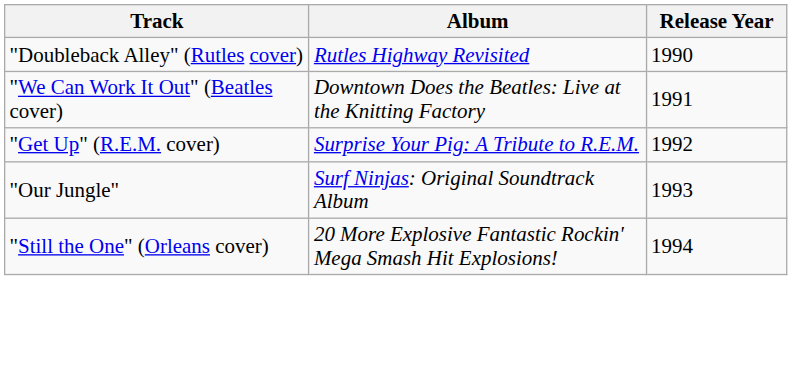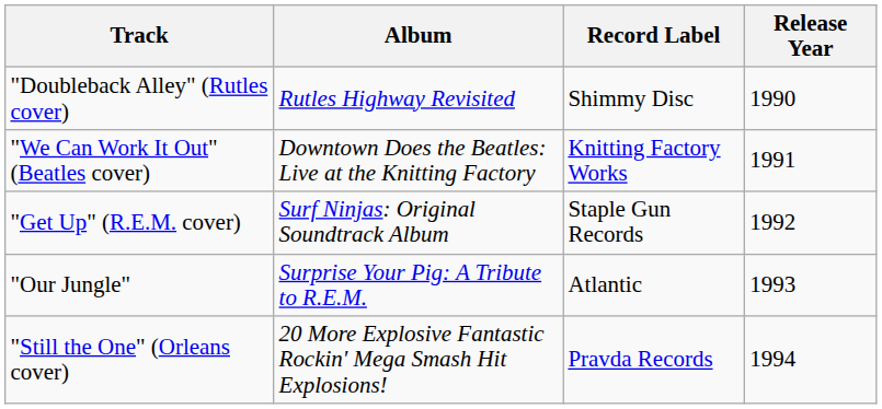 <table class="wikitable">
 <tr>
 <th>Track</th>
 <th>Album</th>
+<th>Record Label</th>
 <th>Release Year</th>
 </tr>
 <tr>
 <td style="width:225px;">"Doubleback Alley" (<a href='#'>Rutles</a> <a href='#'>cover</a>)</td>
 <td style="width:250px;"><em><a href='#'>Rutles Highway Revisited</a></em></td>
+<td style="width:150px;">Shimmy Disc</td>
 <td style="width:100px;">1990</td>
 </tr>
 <tr>
 <td>"<a href='#'>We Can Work It Out</a>" (<a href='#'>Beatles</a> cover)</td>
 <td><em>Downtown Does the Beatles: Live at the Knitting Factory</em></td>
+<td><a href='#'>Knitting Factory Works</a></td>
 <td>1991</td>
 </tr>
 <tr>
 <td>"<a href='#'>Get Up</a>" (<a href='#'>R.E.M.</a> cover)</td>
-<td><em><a href='#'>Surprise Your Pig: A Tribute to R.E.M.</a></em></td>
+<td><em><a href='#'>Surf Ninjas</a>: Original Soundtrack Album</em></td>
+<td>Staple Gun Records</td>
 <td>1992</td>
 </tr>
 <tr>
 <td>"Our Jungle"</td>
-<td><em><a href='#'>Surf Ninjas</a>: Original Soundtrack Album</em></td>
+<td><em><a href='#'>Surprise Your Pig: A Tribute to R.E.M.</a></em></td>
+<td>Atlantic</td>
 <td>1993</td>
 </tr>
 <tr>
 <td>"<a href='#'>Still the One</a>" (<a href='#'>Orleans</a> cover)</td>
 <td><em>20 More Explosive Fantastic Rockin' Mega Smash Hit Explosions!</em></td>
+<td><a href='#'>Pravda Records</a></td>
 <td>1994</td>
 </tr>
 </table>
